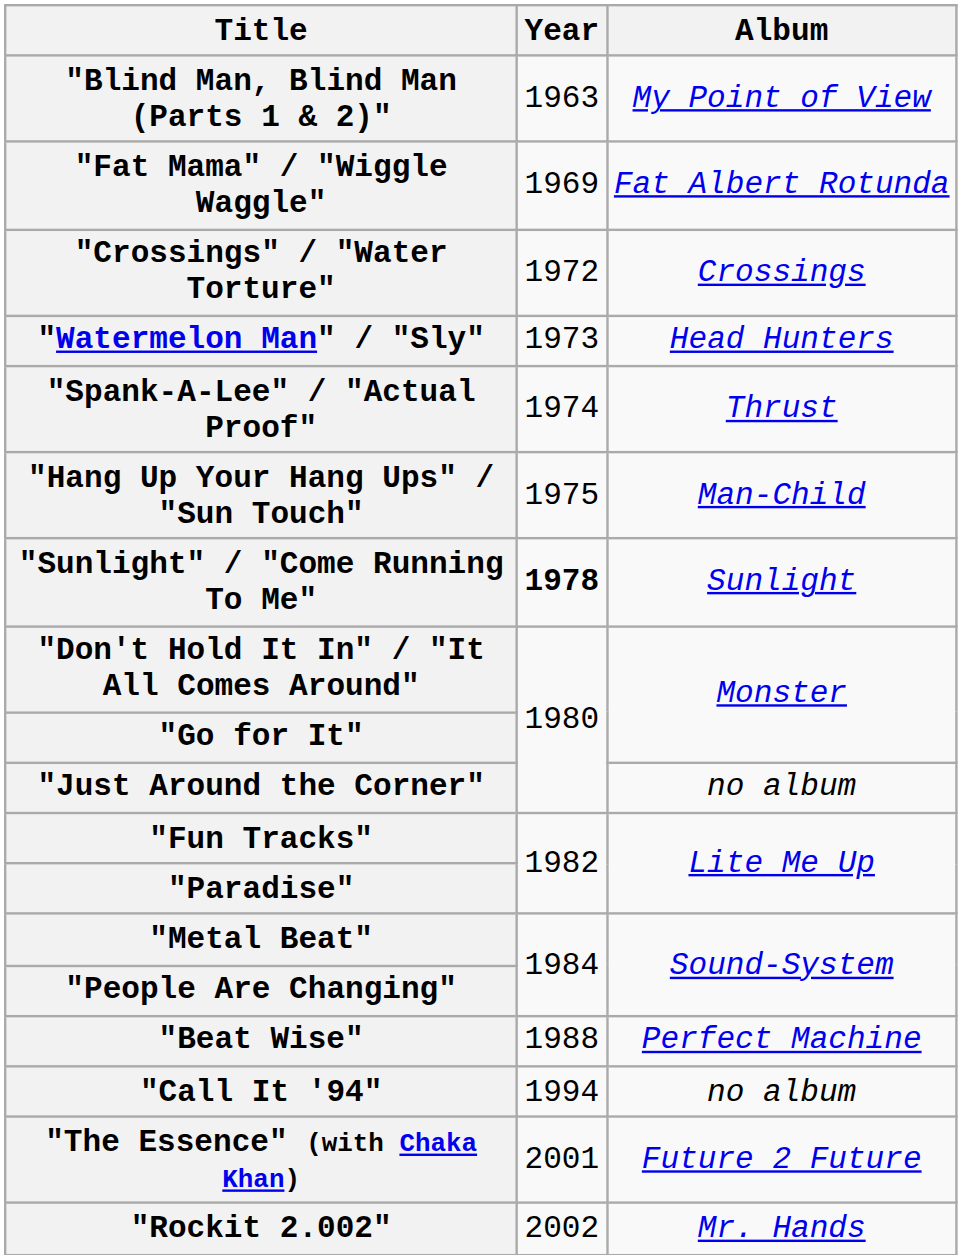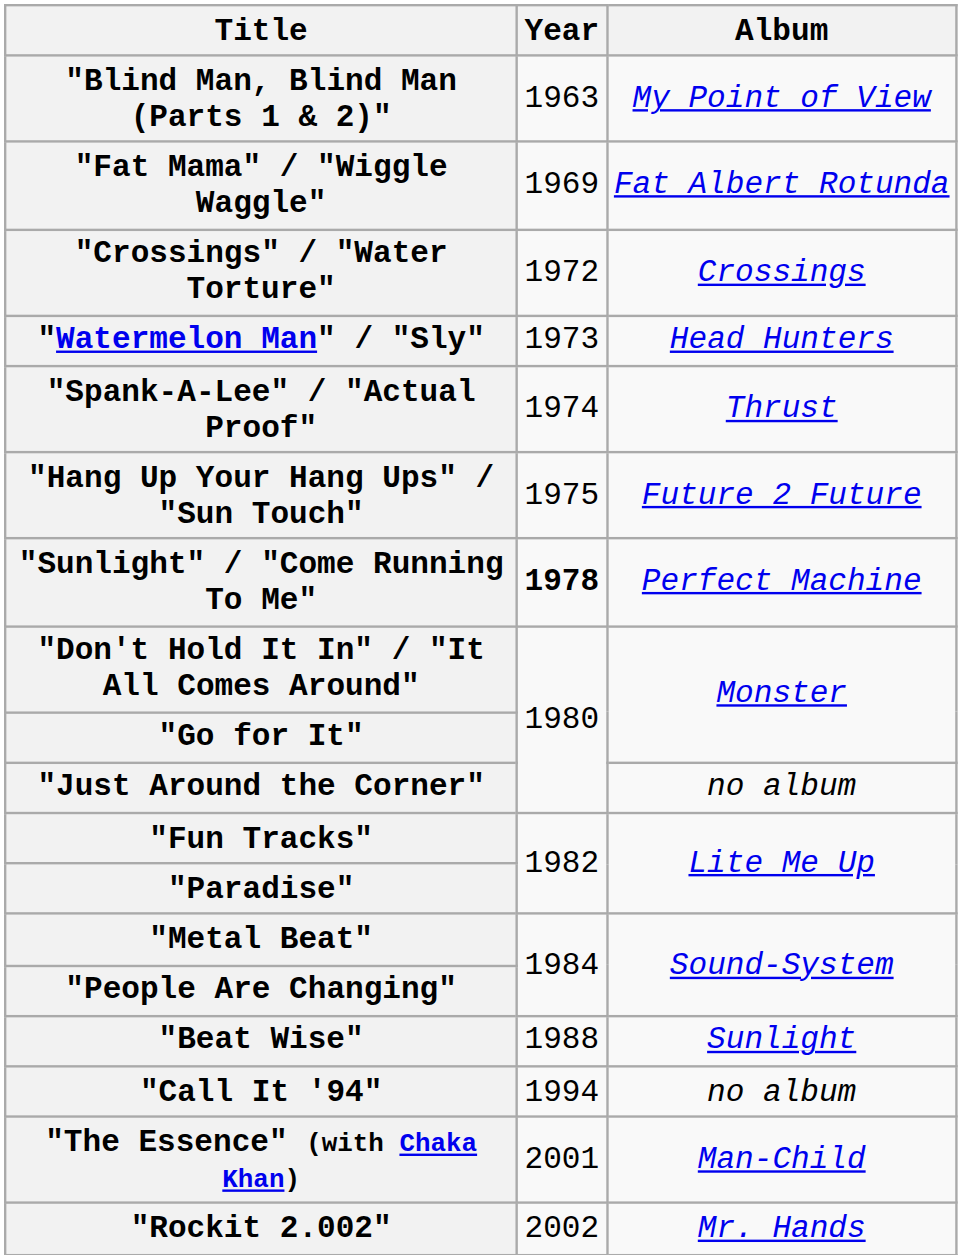 <table class="wikitable plainrowheaders" style="text-align:center;">
 <tr>
 <th scope="col" style="width:16em;">Title</th>
 <th scope="col" style="width:2.25em;">Year<br></th>
 <th scope="col">Album</th>
 </tr>
 <tr>
 <th scope="row">"Blind Man, Blind Man (Parts 1 & 2)"</th>
 <td>1963</td>
 <td><em><a href='#'>My Point of View</a></em></td>
 </tr>
 <tr>
 <th scope="row">"Fat Mama" / "Wiggle Waggle"</th>
 <td>1969</td>
 <td><em><a href='#'>Fat Albert Rotunda</a></em></td>
 </tr>
 <tr>
 <th scope="row">"Crossings" / "Water Torture"</th>
 <td>1972</td>
 <td><em><a href='#'>Crossings</a></em></td>
 </tr>
 <tr>
 <th scope="row">"<a href='#'>Watermelon Man</a>" / "Sly"</th>
 <td>1973</td>
 <td><em><a href='#'>Head Hunters</a></em></td>
 </tr>
 <tr>
 <th scope="row">"Spank-A-Lee" / "Actual Proof"</th>
 <td>1974</td>
 <td><em><a href='#'>Thrust</a></em></td>
 </tr>
 <tr>
 <th scope="row">"Hang Up Your Hang Ups" / "Sun Touch"</th>
 <td>1975</td>
-<td><em><a href='#'>Man-Child</a></em></td>
+<td><em><a href='#'>Future 2 Future</a></em></td>
 </tr>
 <tr>
 <th scope="row">"Sunlight" / "Come Running To Me"</th>
 <td><strong>1978</strong></td>
-<td><em><a href='#'>Sunlight</a></em></td>
+<td><em><a href='#'>Perfect Machine</a></em></td>
 </tr>
 <tr>
 <th scope="row">"Don't Hold It In" / "It All Comes Around"</th>
 <td rowspan="3">1980</td>
 <td rowspan="2"><em><a href='#'>Monster</a></em></td>
 </tr>
 <tr>
 <th scope="row">"Go for It"</th>
 </tr>
 <tr>
 <th scope="row">"Just Around the Corner"</th>
 <td><em>no album</em></td>
 </tr>
 <tr>
 <th scope="row">"Fun Tracks"</th>
 <td rowspan="2">1982</td>
 <td rowspan="2"><em><a href='#'>Lite Me Up</a></em></td>
 </tr>
 <tr>
 <th scope="row">"Paradise"</th>
 </tr>
 <tr>
 <th scope="row">"Metal Beat"</th>
 <td rowspan="2">1984</td>
 <td rowspan="2"><em><a href='#'>Sound-System</a></em></td>
 </tr>
 <tr>
 <th scope="row">"People Are Changing"</th>
 </tr>
 <tr>
 <th scope="row">"Beat Wise"</th>
 <td>1988</td>
-<td><em><a href='#'>Perfect Machine</a></em></td>
+<td><em><a href='#'>Sunlight</a></em></td>
 </tr>
 <tr>
 <th scope="row">"Call It '94"</th>
 <td>1994</td>
 <td><em>no album</em></td>
 </tr>
 <tr>
 <th scope="row">"The Essence" <small>(with <a href='#'>Chaka Khan</a>)</small></th>
 <td>2001</td>
-<td><em><a href='#'>Future 2 Future</a></em></td>
+<td><em><a href='#'>Man-Child</a></em></td>
 </tr>
 <tr>
 <th scope="row">"Rockit 2.002"</th>
 <td>2002</td>
 <td><em><a href='#'>Mr. Hands</a></em></td>
 </tr>
 </table>
